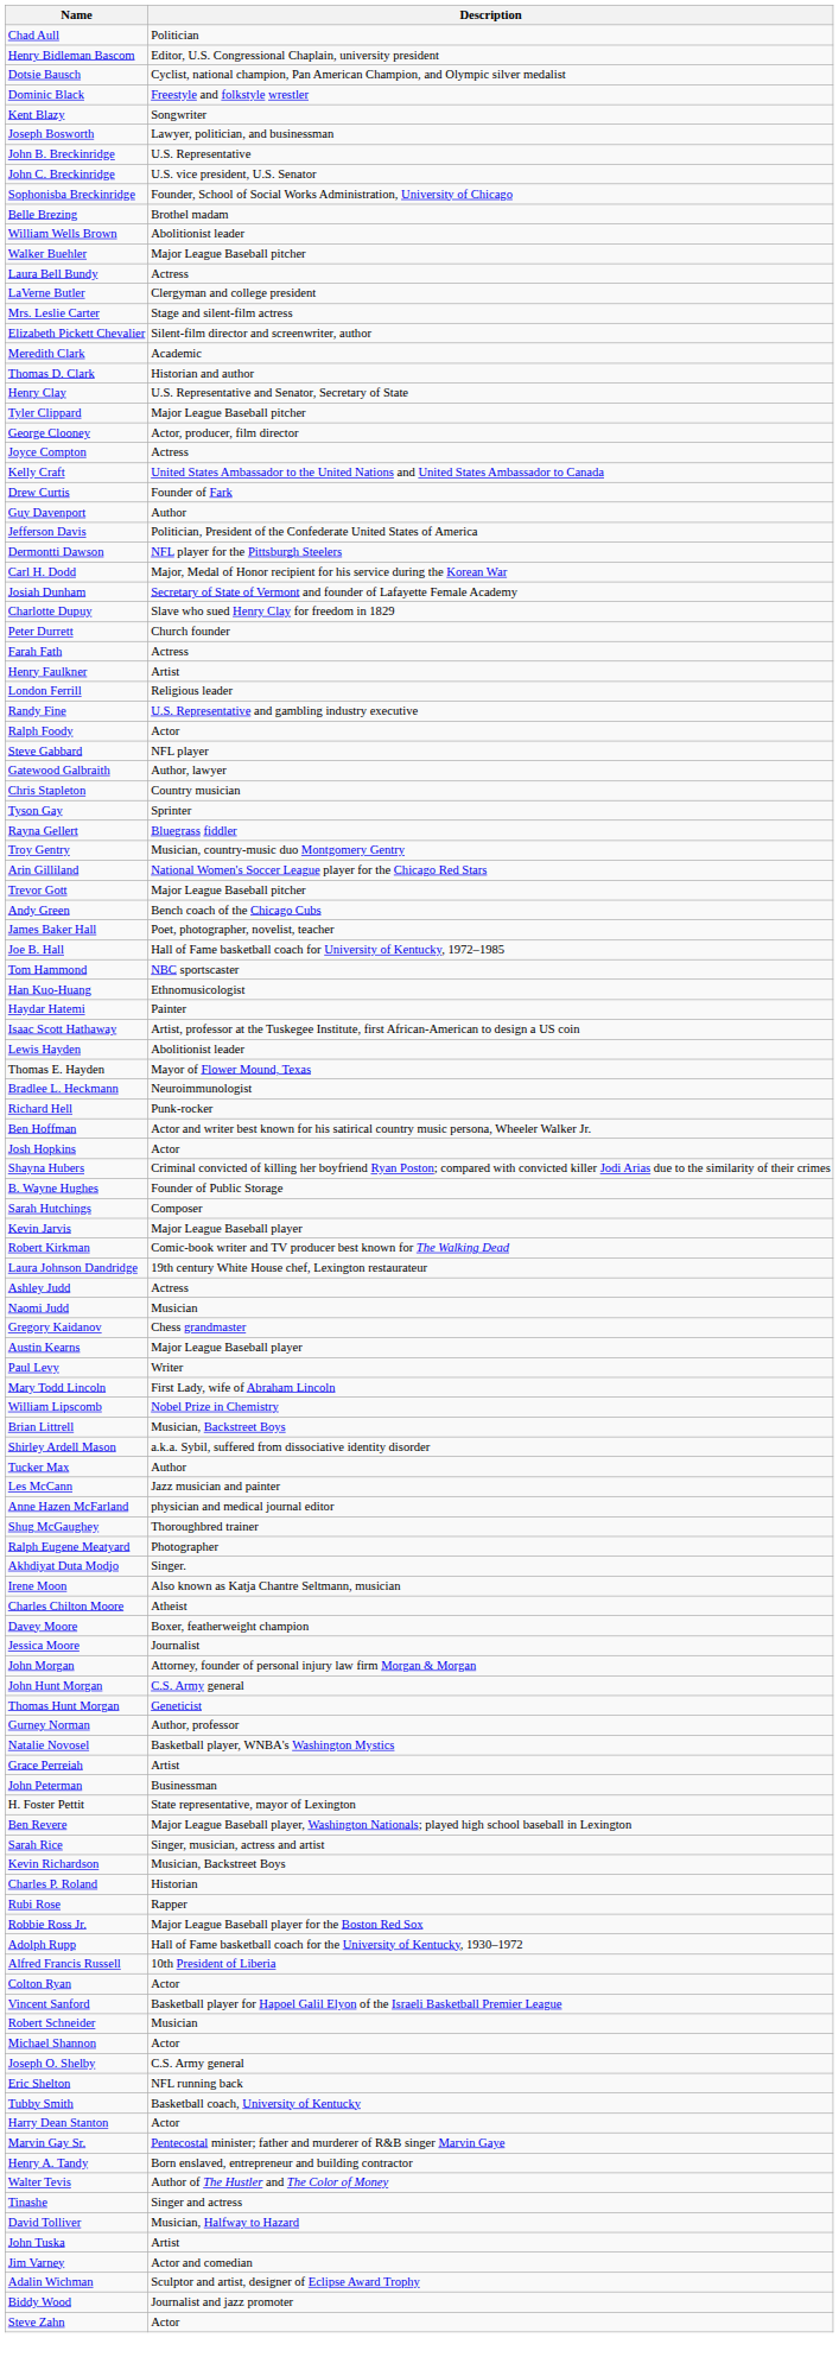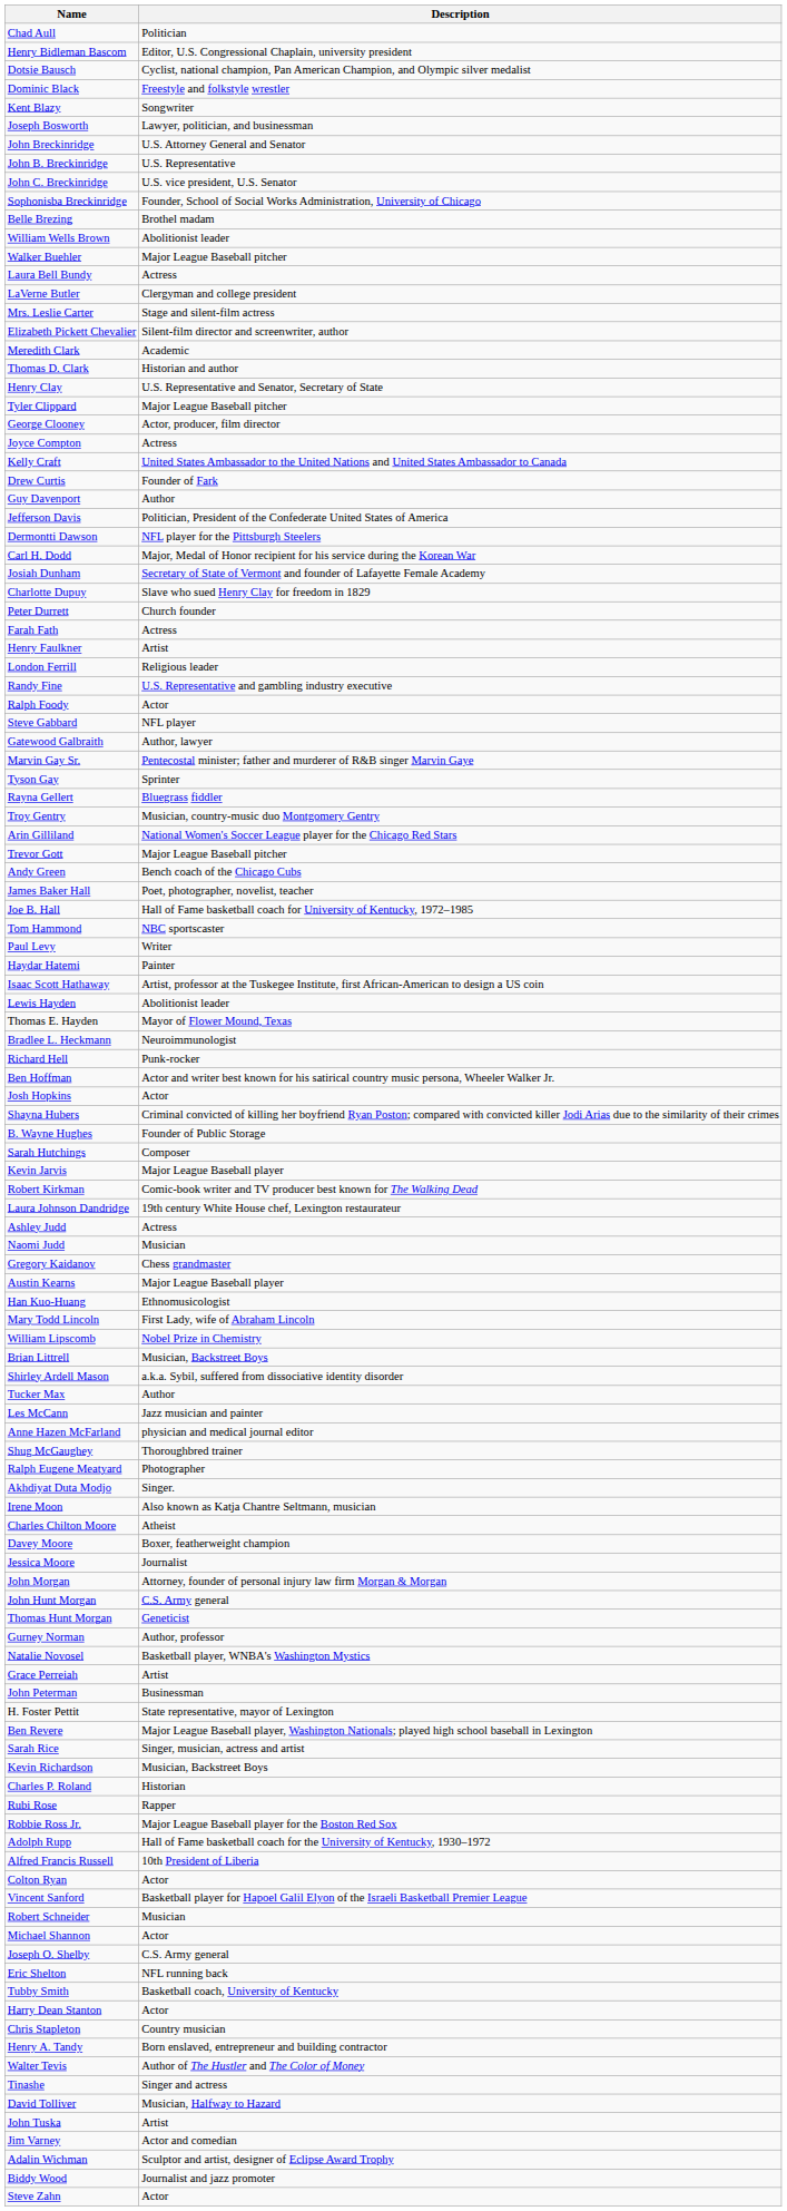 <table class="wikitable">
 <tr>
 <th>Name</th>
 <th>Description</th>
 </tr>
 <tr>
 <td><a href='#'>Chad Aull</a></td>
 <td>Politician</td>
 </tr>
 <tr>
 <td><a href='#'>Henry Bidleman Bascom</a></td>
 <td>Editor, U.S. Congressional Chaplain, university president</td>
 </tr>
 <tr>
 <td><a href='#'>Dotsie Bausch</a></td>
 <td>Cyclist, national champion, Pan American Champion, and Olympic silver medalist</td>
 </tr>
 <tr>
 <td><a href='#'>Dominic Black</a></td>
 <td><a href='#'>Freestyle</a> and <a href='#'>folkstyle</a> <a href='#'>wrestler</a></td>
 </tr>
 <tr>
 <td><a href='#'>Kent Blazy</a></td>
 <td>Songwriter</td>
 </tr>
 <tr>
 <td><a href='#'>Joseph Bosworth</a></td>
 <td>Lawyer, politician, and businessman</td>
+</tr>
+<tr>
+<td><a href='#'>John Breckinridge</a></td>
+<td>U.S. Attorney General and Senator</td>
 </tr>
 <tr>
 <td><a href='#'>John B. Breckinridge</a></td>
 <td>U.S. Representative</td>
 </tr>
 <tr>
 <td><a href='#'>John C. Breckinridge</a></td>
 <td>U.S. vice president, U.S. Senator</td>
 </tr>
 <tr>
 <td><a href='#'>Sophonisba Breckinridge</a></td>
 <td>Founder, School of Social Works Administration, <a href='#'>University of Chicago</a></td>
 </tr>
 <tr>
 <td><a href='#'>Belle Brezing</a></td>
 <td>Brothel madam</td>
 </tr>
 <tr>
 <td><a href='#'>William Wells Brown</a></td>
 <td>Abolitionist leader</td>
 </tr>
 <tr>
 <td><a href='#'>Walker Buehler</a></td>
 <td>Major League Baseball pitcher</td>
 </tr>
 <tr>
 <td><a href='#'>Laura Bell Bundy</a></td>
 <td>Actress</td>
 </tr>
 <tr>
 <td><a href='#'>LaVerne Butler</a></td>
 <td>Clergyman and college president</td>
 </tr>
 <tr>
 <td><a href='#'>Mrs. Leslie Carter</a></td>
 <td>Stage and silent-film actress</td>
 </tr>
 <tr>
 <td><a href='#'>Elizabeth Pickett Chevalier</a></td>
 <td>Silent-film director and screenwriter, author</td>
 </tr>
 <tr>
 <td><a href='#'>Meredith Clark</a></td>
 <td>Academic</td>
 </tr>
 <tr>
 <td><a href='#'>Thomas D. Clark</a></td>
 <td>Historian and author</td>
 </tr>
 <tr>
 <td><a href='#'>Henry Clay</a></td>
 <td>U.S. Representative and Senator, Secretary of State</td>
 </tr>
 <tr>
 <td><a href='#'>Tyler Clippard</a></td>
 <td>Major League Baseball pitcher</td>
 </tr>
 <tr>
 <td><a href='#'>George Clooney</a></td>
 <td>Actor, producer, film director</td>
 </tr>
 <tr>
 <td><a href='#'>Joyce Compton</a></td>
 <td>Actress</td>
 </tr>
 <tr>
 <td><a href='#'>Kelly Craft</a></td>
 <td><a href='#'>United States Ambassador to the United Nations</a> and <a href='#'>United States Ambassador to Canada</a></td>
 </tr>
 <tr>
 <td><a href='#'>Drew Curtis</a></td>
 <td>Founder of <a href='#'>Fark</a></td>
 </tr>
 <tr>
 <td><a href='#'>Guy Davenport</a></td>
 <td>Author</td>
 </tr>
 <tr>
 <td><a href='#'>Jefferson Davis</a></td>
 <td>Politician, President of the Confederate United States of America</td>
 </tr>
 <tr>
 <td><a href='#'>Dermontti Dawson</a></td>
 <td><a href='#'>NFL</a> player for the <a href='#'>Pittsburgh Steelers</a></td>
 </tr>
 <tr>
 <td><a href='#'>Carl H. Dodd</a></td>
 <td>Major, Medal of Honor recipient for his service during the <a href='#'>Korean War</a></td>
 </tr>
 <tr>
 <td><a href='#'>Josiah Dunham</a></td>
 <td><a href='#'>Secretary of State of Vermont</a> and founder of Lafayette Female Academy</td>
 </tr>
 <tr>
 <td><a href='#'>Charlotte Dupuy</a></td>
 <td>Slave who sued <a href='#'>Henry Clay</a> for freedom in 1829</td>
 </tr>
 <tr>
 <td><a href='#'>Peter Durrett</a></td>
 <td>Church founder</td>
 </tr>
 <tr>
 <td><a href='#'>Farah Fath</a></td>
 <td>Actress</td>
 </tr>
 <tr>
 <td><a href='#'>Henry Faulkner</a></td>
 <td>Artist</td>
 </tr>
 <tr>
 <td><a href='#'>London Ferrill</a></td>
 <td>Religious leader</td>
 </tr>
 <tr>
 <td><a href='#'>Randy Fine</a></td>
 <td><a href='#'>U.S. Representative</a> and gambling industry executive</td>
 </tr>
 <tr>
 <td><a href='#'>Ralph Foody</a></td>
 <td>Actor</td>
 </tr>
 <tr>
 <td><a href='#'>Steve Gabbard</a></td>
 <td>NFL player</td>
 </tr>
 <tr>
 <td><a href='#'>Gatewood Galbraith</a></td>
 <td>Author, lawyer</td>
 </tr>
 <tr>
-<td><a href='#'>Chris Stapleton</a></td>
-<td>Country musician</td>
+<td><a href='#'>Marvin Gay Sr.</a></td>
+<td><a href='#'>Pentecostal</a> minister; father and murderer of R&B singer <a href='#'>Marvin Gaye</a></td>
 </tr>
 <tr>
 <td><a href='#'>Tyson Gay</a></td>
 <td>Sprinter</td>
 </tr>
 <tr>
 <td><a href='#'>Rayna Gellert</a></td>
 <td><a href='#'>Bluegrass</a> <a href='#'>fiddler</a></td>
 </tr>
 <tr>
 <td><a href='#'>Troy Gentry</a></td>
 <td>Musician, country-music duo <a href='#'>Montgomery Gentry</a></td>
 </tr>
 <tr>
 <td><a href='#'>Arin Gilliland</a></td>
 <td><a href='#'>National Women's Soccer League</a> player for the <a href='#'>Chicago Red Stars</a></td>
 </tr>
 <tr>
 <td><a href='#'>Trevor Gott</a></td>
 <td>Major League Baseball pitcher</td>
 </tr>
 <tr>
 <td><a href='#'>Andy Green</a></td>
 <td>Bench coach of the <a href='#'>Chicago Cubs</a></td>
 </tr>
 <tr>
 <td><a href='#'>James Baker Hall</a></td>
 <td>Poet, photographer, novelist, teacher</td>
 </tr>
 <tr>
 <td><a href='#'>Joe B. Hall</a></td>
 <td>Hall of Fame basketball coach for <a href='#'>University of Kentucky</a>, 1972–1985</td>
 </tr>
 <tr>
 <td><a href='#'>Tom Hammond</a></td>
 <td><a href='#'>NBC</a> sportscaster</td>
 </tr>
 <tr>
-<td><a href='#'>Han Kuo-Huang</a></td>
-<td>Ethnomusicologist</td>
+<td><a href='#'>Paul Levy</a></td>
+<td>Writer</td>
 </tr>
 <tr>
 <td><a href='#'>Haydar Hatemi</a></td>
 <td>Painter</td>
 </tr>
 <tr>
 <td><a href='#'>Isaac Scott Hathaway</a></td>
 <td>Artist, professor at the Tuskegee Institute, first African-American to design a US coin</td>
 </tr>
 <tr>
 <td><a href='#'>Lewis Hayden</a></td>
 <td>Abolitionist leader</td>
 </tr>
 <tr>
 <td>Thomas E. Hayden</td>
 <td>Mayor of <a href='#'>Flower Mound, Texas</a></td>
 </tr>
 <tr>
 <td><a href='#'>Bradlee L. Heckmann</a></td>
 <td>Neuroimmunologist</td>
 </tr>
 <tr>
 <td><a href='#'>Richard Hell</a></td>
 <td>Punk-rocker</td>
 </tr>
 <tr>
 <td><a href='#'>Ben Hoffman</a></td>
 <td>Actor and writer best known for his satirical country music persona, Wheeler Walker Jr.</td>
 </tr>
 <tr>
 <td><a href='#'>Josh Hopkins</a></td>
 <td>Actor</td>
 </tr>
 <tr>
 <td><a href='#'>Shayna Hubers</a></td>
 <td>Criminal convicted of killing her boyfriend <a href='#'>Ryan Poston</a>; compared with convicted killer <a href='#'>Jodi Arias</a> due to the similarity of their crimes</td>
 </tr>
 <tr>
 <td><a href='#'>B. Wayne Hughes</a></td>
 <td>Founder of Public Storage</td>
 </tr>
 <tr>
 <td><a href='#'>Sarah Hutchings</a></td>
 <td>Composer</td>
 </tr>
 <tr>
 <td><a href='#'>Kevin Jarvis</a></td>
 <td>Major League Baseball player</td>
 </tr>
 <tr>
 <td><a href='#'>Robert Kirkman</a></td>
 <td>Comic-book writer and TV producer best known for <em><a href='#'>The Walking Dead</a></em></td>
 </tr>
 <tr>
 <td><a href='#'>Laura Johnson Dandridge</a></td>
 <td>19th century White House chef, Lexington restaurateur</td>
 </tr>
 <tr>
 <td><a href='#'>Ashley Judd</a></td>
 <td>Actress</td>
 </tr>
 <tr>
 <td><a href='#'>Naomi Judd</a></td>
 <td>Musician</td>
 </tr>
 <tr>
 <td><a href='#'>Gregory Kaidanov</a></td>
 <td>Chess <a href='#'>grandmaster</a></td>
 </tr>
 <tr>
 <td><a href='#'>Austin Kearns</a></td>
 <td>Major League Baseball player</td>
 </tr>
 <tr>
-<td><a href='#'>Paul Levy</a></td>
-<td>Writer</td>
+<td><a href='#'>Han Kuo-Huang</a></td>
+<td>Ethnomusicologist</td>
 </tr>
 <tr>
 <td><a href='#'>Mary Todd Lincoln</a></td>
 <td>First Lady, wife of <a href='#'>Abraham Lincoln</a></td>
 </tr>
 <tr>
 <td><a href='#'>William Lipscomb</a></td>
 <td><a href='#'>Nobel Prize in Chemistry</a></td>
 </tr>
 <tr>
 <td><a href='#'>Brian Littrell</a></td>
 <td>Musician, <a href='#'>Backstreet Boys</a></td>
 </tr>
 <tr>
 <td><a href='#'>Shirley Ardell Mason</a></td>
 <td>a.k.a. Sybil, suffered from dissociative identity disorder</td>
 </tr>
 <tr>
 <td><a href='#'>Tucker Max</a></td>
 <td>Author</td>
 </tr>
 <tr>
 <td><a href='#'>Les McCann</a></td>
 <td>Jazz musician and painter</td>
 </tr>
 <tr>
 <td><a href='#'>Anne Hazen McFarland</a></td>
 <td>physician and medical journal editor</td>
 </tr>
 <tr>
 <td><a href='#'>Shug McGaughey</a></td>
 <td>Thoroughbred trainer</td>
 </tr>
 <tr>
 <td><a href='#'>Ralph Eugene Meatyard</a></td>
 <td>Photographer</td>
 </tr>
 <tr>
 <td><a href='#'>Akhdiyat Duta Modjo</a></td>
 <td>Singer.</td>
 </tr>
 <tr>
 <td><a href='#'>Irene Moon</a></td>
 <td>Also known as Katja Chantre Seltmann, musician</td>
 </tr>
 <tr>
 <td><a href='#'>Charles Chilton Moore</a></td>
 <td>Atheist</td>
 </tr>
 <tr>
 <td><a href='#'>Davey Moore</a></td>
 <td>Boxer, featherweight champion</td>
 </tr>
 <tr>
 <td><a href='#'>Jessica Moore</a></td>
 <td>Journalist</td>
 </tr>
 <tr>
 <td><a href='#'>John Morgan</a></td>
 <td>Attorney, founder of personal injury law firm <a href='#'>Morgan & Morgan</a></td>
 </tr>
 <tr>
 <td><a href='#'>John Hunt Morgan</a></td>
 <td><a href='#'>C.S. Army</a> general</td>
 </tr>
 <tr>
 <td><a href='#'>Thomas Hunt Morgan</a></td>
 <td><a href='#'>Geneticist</a></td>
 </tr>
 <tr>
 <td><a href='#'>Gurney Norman</a></td>
 <td>Author, professor</td>
 </tr>
 <tr>
 <td><a href='#'>Natalie Novosel</a></td>
 <td>Basketball player, WNBA's <a href='#'>Washington Mystics</a></td>
 </tr>
 <tr>
 <td><a href='#'>Grace Perreiah</a></td>
 <td>Artist</td>
 </tr>
 <tr>
 <td><a href='#'>John Peterman</a></td>
 <td>Businessman</td>
 </tr>
 <tr>
 <td>H. Foster Pettit</td>
 <td>State representative, mayor of Lexington</td>
 </tr>
 <tr>
 <td><a href='#'>Ben Revere</a></td>
 <td>Major League Baseball player, <a href='#'>Washington Nationals</a>; played high school baseball in Lexington</td>
 </tr>
 <tr>
 <td><a href='#'>Sarah Rice</a></td>
 <td>Singer, musician, actress and artist</td>
 </tr>
 <tr>
 <td><a href='#'>Kevin Richardson</a></td>
 <td>Musician, Backstreet Boys</td>
 </tr>
 <tr>
 <td><a href='#'>Charles P. Roland</a></td>
 <td>Historian</td>
 </tr>
 <tr>
 <td><a href='#'>Rubi Rose</a></td>
 <td>Rapper</td>
 </tr>
 <tr>
 <td><a href='#'>Robbie Ross Jr.</a></td>
 <td>Major League Baseball player for the <a href='#'>Boston Red Sox</a></td>
 </tr>
 <tr>
 <td><a href='#'>Adolph Rupp</a></td>
 <td>Hall of Fame basketball coach for the <a href='#'>University of Kentucky</a>, 1930–1972</td>
 </tr>
 <tr>
 <td><a href='#'>Alfred Francis Russell</a></td>
 <td>10th <a href='#'>President of Liberia</a></td>
 </tr>
 <tr>
 <td><a href='#'>Colton Ryan</a></td>
 <td>Actor</td>
 </tr>
 <tr>
 <td><a href='#'>Vincent Sanford</a></td>
 <td>Basketball player for <a href='#'>Hapoel Galil Elyon</a> of the <a href='#'>Israeli Basketball Premier League</a></td>
 </tr>
 <tr>
 <td><a href='#'>Robert Schneider</a></td>
 <td>Musician</td>
 </tr>
 <tr>
 <td><a href='#'>Michael Shannon</a></td>
 <td>Actor</td>
 </tr>
 <tr>
 <td><a href='#'>Joseph O. Shelby</a></td>
 <td>C.S. Army general</td>
 </tr>
 <tr>
 <td><a href='#'>Eric Shelton</a></td>
 <td>NFL running back</td>
 </tr>
 <tr>
 <td><a href='#'>Tubby Smith</a></td>
 <td>Basketball coach, <a href='#'>University of Kentucky</a></td>
 </tr>
 <tr>
 <td><a href='#'>Harry Dean Stanton</a></td>
 <td>Actor</td>
 </tr>
 <tr>
-<td><a href='#'>Marvin Gay Sr.</a></td>
-<td><a href='#'>Pentecostal</a> minister; father and murderer of R&B singer <a href='#'>Marvin Gaye</a></td>
+<td><a href='#'>Chris Stapleton</a></td>
+<td>Country musician</td>
 </tr>
 <tr>
 <td><a href='#'>Henry A. Tandy</a></td>
 <td>Born enslaved, entrepreneur and building contractor</td>
 </tr>
 <tr>
 <td><a href='#'>Walter Tevis</a></td>
 <td>Author of <em><a href='#'>The Hustler</a></em> and <em><a href='#'>The Color of Money</a></em></td>
 </tr>
 <tr>
 <td><a href='#'>Tinashe</a></td>
 <td>Singer and actress</td>
 </tr>
 <tr>
 <td><a href='#'>David Tolliver</a></td>
 <td>Musician, <a href='#'>Halfway to Hazard</a></td>
 </tr>
 <tr>
 <td><a href='#'>John Tuska</a></td>
 <td>Artist</td>
 </tr>
 <tr>
 <td><a href='#'>Jim Varney</a></td>
 <td>Actor and comedian</td>
 </tr>
 <tr>
 <td><a href='#'>Adalin Wichman</a></td>
 <td>Sculptor and artist, designer of <a href='#'>Eclipse Award Trophy</a></td>
 </tr>
 <tr>
 <td><a href='#'>Biddy Wood</a></td>
 <td>Journalist and jazz promoter</td>
 </tr>
 <tr>
 <td><a href='#'>Steve Zahn</a></td>
 <td>Actor</td>
 </tr>
 </table>
